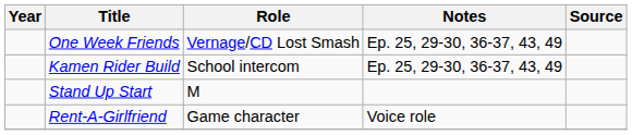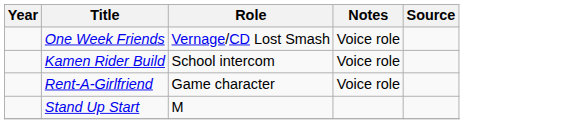 <table class="wikitable sortable plainrowheaders">
 <tr>
 <th>Year</th>
 <th>Title</th>
 <th>Role</th>
 <th class="unsortable">Notes</th>
 <th class="unsortable">Source</th>
 </tr>
 <tr>
 <td></td>
 <td><em><a href='#'>One Week Friends</a></em></td>
 <td><a href='#'>Vernage</a>/<a href='#'>CD</a> Lost Smash</td>
-<td>Ep. 25, 29-30, 36-37, 43, 49</td>
+<td>Voice role</td>
 <td></td>
 </tr>
 <tr>
 <td></td>
 <td><em><a href='#'>Kamen Rider Build</a></em></td>
 <td>School intercom</td>
-<td>Ep. 25, 29-30, 36-37, 43, 49</td>
+<td>Voice role</td>
+<td></td>
+</tr>
+<tr>
+<td></td>
+<td><em><a href='#'>Rent-A-Girlfriend</a></em></td>
+<td>Game character</td>
+<td>Voice role</td>
 <td></td>
 </tr>
 <tr>
 <td></td>
 <td><em><a href='#'>Stand Up Start</a></em></td>
 <td>M</td>
 <td></td>
 <td></td>
 </tr>
 <tr>
-<td></td>
-<td><em><a href='#'>Rent-A-Girlfriend</a></em></td>
-<td>Game character</td>
-<td>Voice role</td>
-<td></td>
-</tr>
-<tr>
 </tr>
 </table>
